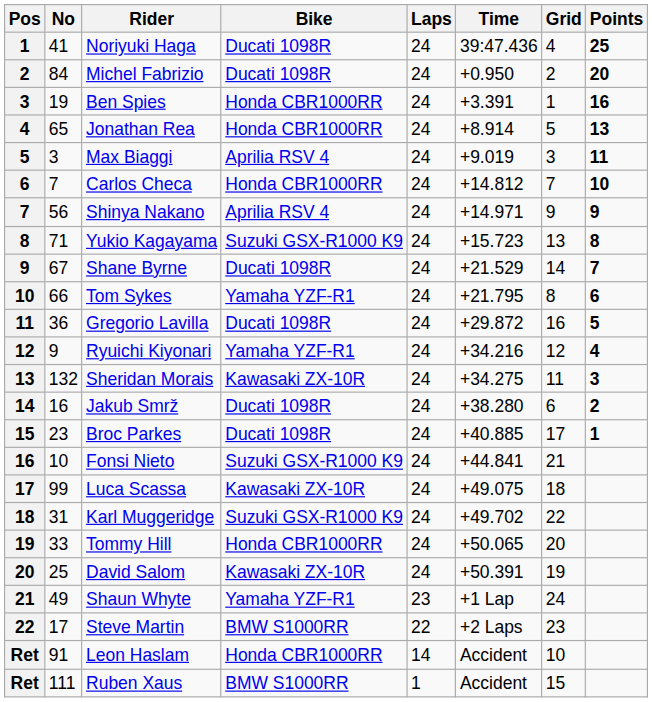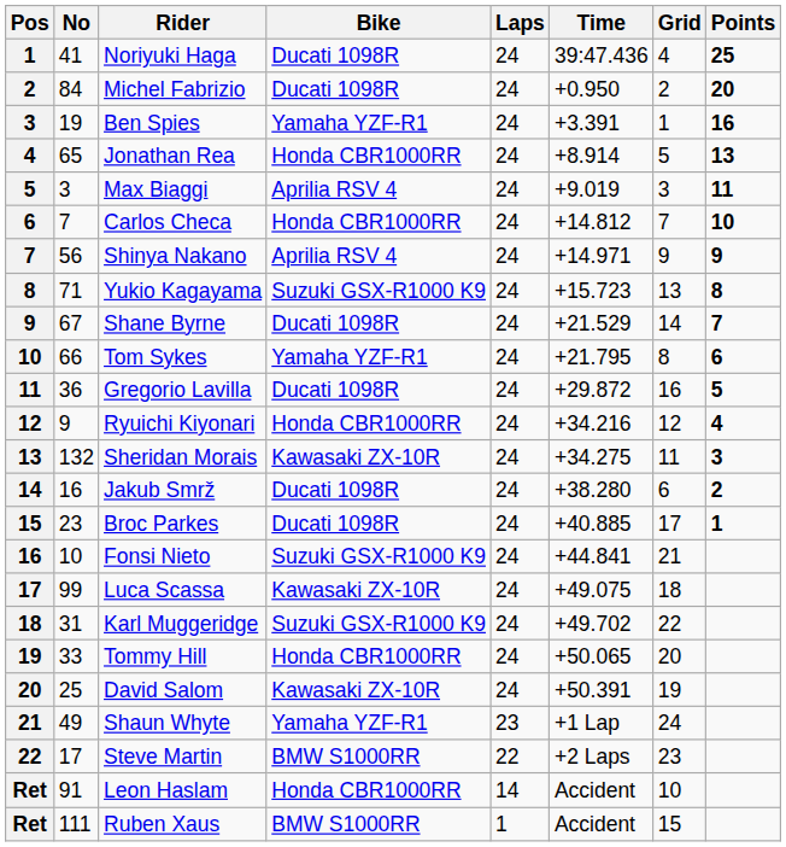 <table class="wikitable" style="font-size: 95%;">
 <tr>
 <th>Pos</th>
 <th>No</th>
 <th>Rider</th>
 <th>Bike</th>
 <th>Laps</th>
 <th>Time</th>
 <th>Grid</th>
 <th>Points</th>
 </tr>
 <tr>
 <th>1</th>
 <td>41</td>
 <td> <a href='#'>Noriyuki Haga</a></td>
 <td><a href='#'>Ducati 1098R</a></td>
 <td>24</td>
 <td>39:47.436</td>
 <td>4</td>
 <td><strong>25</strong></td>
 </tr>
 <tr>
 <th>2</th>
 <td>84</td>
 <td> <a href='#'>Michel Fabrizio</a></td>
 <td><a href='#'>Ducati 1098R</a></td>
 <td>24</td>
 <td>+0.950</td>
 <td>2</td>
 <td><strong>20</strong></td>
 </tr>
 <tr>
 <th>3</th>
 <td>19</td>
 <td> <a href='#'>Ben Spies</a></td>
-<td><a href='#'>Honda CBR1000RR</a></td>
+<td><a href='#'>Yamaha YZF-R1</a></td>
 <td>24</td>
 <td>+3.391</td>
 <td>1</td>
 <td><strong>16</strong></td>
 </tr>
 <tr>
 <th>4</th>
 <td>65</td>
 <td> <a href='#'>Jonathan Rea</a></td>
 <td><a href='#'>Honda CBR1000RR</a></td>
 <td>24</td>
 <td>+8.914</td>
 <td>5</td>
 <td><strong>13</strong></td>
 </tr>
 <tr>
 <th>5</th>
 <td>3</td>
 <td> <a href='#'>Max Biaggi</a></td>
 <td><a href='#'>Aprilia RSV 4</a></td>
 <td>24</td>
 <td>+9.019</td>
 <td>3</td>
 <td><strong>11</strong></td>
 </tr>
 <tr>
 <th>6</th>
 <td>7</td>
 <td> <a href='#'>Carlos Checa</a></td>
 <td><a href='#'>Honda CBR1000RR</a></td>
 <td>24</td>
 <td>+14.812</td>
 <td>7</td>
 <td><strong>10</strong></td>
 </tr>
 <tr>
 <th>7</th>
 <td>56</td>
 <td> <a href='#'>Shinya Nakano</a></td>
 <td><a href='#'>Aprilia RSV 4</a></td>
 <td>24</td>
 <td>+14.971</td>
 <td>9</td>
 <td><strong>9</strong></td>
 </tr>
 <tr>
 <th>8</th>
 <td>71</td>
 <td> <a href='#'>Yukio Kagayama</a></td>
 <td><a href='#'>Suzuki GSX-R1000 K9</a></td>
 <td>24</td>
 <td>+15.723</td>
 <td>13</td>
 <td><strong>8</strong></td>
 </tr>
 <tr>
 <th>9</th>
 <td>67</td>
 <td> <a href='#'>Shane Byrne</a></td>
 <td><a href='#'>Ducati 1098R</a></td>
 <td>24</td>
 <td>+21.529</td>
 <td>14</td>
 <td><strong>7</strong></td>
 </tr>
 <tr>
 <th>10</th>
 <td>66</td>
 <td> <a href='#'>Tom Sykes</a></td>
 <td><a href='#'>Yamaha YZF-R1</a></td>
 <td>24</td>
 <td>+21.795</td>
 <td>8</td>
 <td><strong>6</strong></td>
 </tr>
 <tr>
 <th>11</th>
 <td>36</td>
 <td> <a href='#'>Gregorio Lavilla</a></td>
 <td><a href='#'>Ducati 1098R</a></td>
 <td>24</td>
 <td>+29.872</td>
 <td>16</td>
 <td><strong>5</strong></td>
 </tr>
 <tr>
 <th>12</th>
 <td>9</td>
 <td> <a href='#'>Ryuichi Kiyonari</a></td>
-<td><a href='#'>Yamaha YZF-R1</a></td>
+<td><a href='#'>Honda CBR1000RR</a></td>
 <td>24</td>
 <td>+34.216</td>
 <td>12</td>
 <td><strong>4</strong></td>
 </tr>
 <tr>
 <th>13</th>
 <td>132</td>
 <td> <a href='#'>Sheridan Morais</a></td>
 <td><a href='#'>Kawasaki ZX-10R</a></td>
 <td>24</td>
 <td>+34.275</td>
 <td>11</td>
 <td><strong>3</strong></td>
 </tr>
 <tr>
 <th>14</th>
 <td>16</td>
 <td> <a href='#'>Jakub Smrž</a></td>
 <td><a href='#'>Ducati 1098R</a></td>
 <td>24</td>
 <td>+38.280</td>
 <td>6</td>
 <td><strong>2</strong></td>
 </tr>
 <tr>
 <th>15</th>
 <td>23</td>
 <td> <a href='#'>Broc Parkes</a></td>
 <td><a href='#'>Ducati 1098R</a></td>
 <td>24</td>
 <td>+40.885</td>
 <td>17</td>
 <td><strong>1</strong></td>
 </tr>
 <tr>
 <th>16</th>
 <td>10</td>
 <td> <a href='#'>Fonsi Nieto</a></td>
 <td><a href='#'>Suzuki GSX-R1000 K9</a></td>
 <td>24</td>
 <td>+44.841</td>
 <td>21</td>
 <td></td>
 </tr>
 <tr>
 <th>17</th>
 <td>99</td>
 <td> <a href='#'>Luca Scassa</a></td>
 <td><a href='#'>Kawasaki ZX-10R</a></td>
 <td>24</td>
 <td>+49.075</td>
 <td>18</td>
 <td></td>
 </tr>
 <tr>
 <th>18</th>
 <td>31</td>
 <td> <a href='#'>Karl Muggeridge</a></td>
 <td><a href='#'>Suzuki GSX-R1000 K9</a></td>
 <td>24</td>
 <td>+49.702</td>
 <td>22</td>
 <td></td>
 </tr>
 <tr>
 <th>19</th>
 <td>33</td>
 <td> <a href='#'>Tommy Hill</a></td>
 <td><a href='#'>Honda CBR1000RR</a></td>
 <td>24</td>
 <td>+50.065</td>
 <td>20</td>
 <td></td>
 </tr>
 <tr>
 <th>20</th>
 <td>25</td>
 <td> <a href='#'>David Salom</a></td>
 <td><a href='#'>Kawasaki ZX-10R</a></td>
 <td>24</td>
 <td>+50.391</td>
 <td>19</td>
 <td></td>
 </tr>
 <tr>
 <th>21</th>
 <td>49</td>
 <td> <a href='#'>Shaun Whyte</a></td>
 <td><a href='#'>Yamaha YZF-R1</a></td>
 <td>23</td>
 <td>+1 Lap</td>
 <td>24</td>
 <td></td>
 </tr>
 <tr>
 <th>22</th>
 <td>17</td>
 <td> <a href='#'>Steve Martin</a></td>
 <td><a href='#'>BMW S1000RR</a></td>
 <td>22</td>
 <td>+2 Laps</td>
 <td>23</td>
 <td></td>
 </tr>
 <tr>
 <th>Ret</th>
 <td>91</td>
 <td> <a href='#'>Leon Haslam</a></td>
 <td><a href='#'>Honda CBR1000RR</a></td>
 <td>14</td>
 <td>Accident</td>
 <td>10</td>
 <td></td>
 </tr>
 <tr>
 <th>Ret</th>
 <td>111</td>
 <td> <a href='#'>Ruben Xaus</a></td>
 <td><a href='#'>BMW S1000RR</a></td>
 <td>1</td>
 <td>Accident</td>
 <td>15</td>
 <td></td>
 </tr>
 </table>
